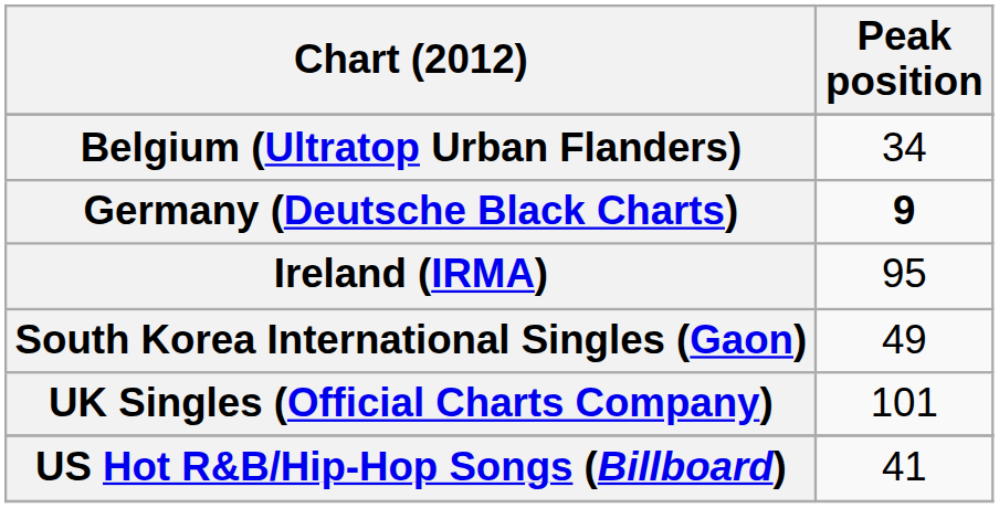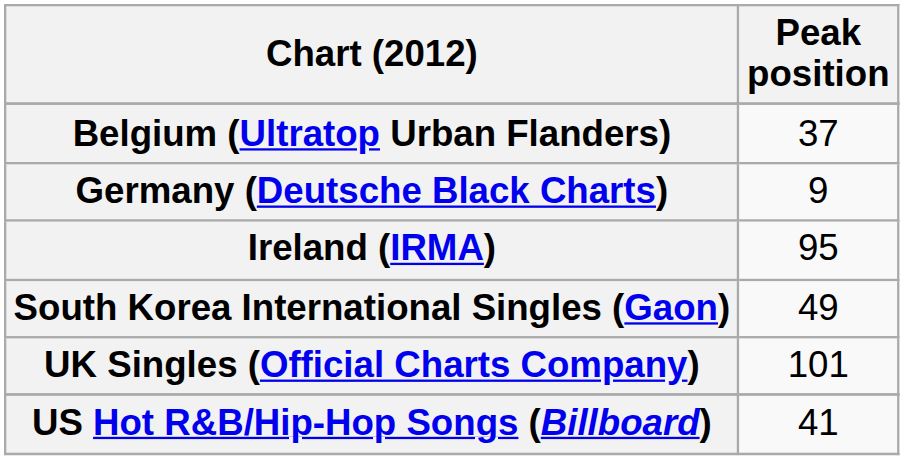 <table class="wikitable sortable plainrowheaders" style="text-align:center;">
 <tr>
 <th scope="col">Chart (2012)</th>
 <th scope="col">Peak<br>position</th>
 </tr>
 <tr>
 </tr>
 <tr>
 <th scope="row">Belgium (<a href='#'>Ultratop</a> Urban Flanders)</th>
-<td>34</td>
+<td>37</td>
 </tr>
 <tr>
 <th scope="row">Germany (<a href='#'>Deutsche Black Charts</a>)</th>
-<td><strong>9</strong></td>
+<td>9</td>
 </tr>
 <tr>
 <th scope="row">Ireland (<a href='#'>IRMA</a>)</th>
 <td>95</td>
 </tr>
 <tr>
 <th scope="row">South Korea International Singles (<a href='#'>Gaon</a>)</th>
 <td>49</td>
 </tr>
 <tr>
 <th scope="row">UK Singles (<a href='#'>Official Charts Company</a>)</th>
 <td>101</td>
 </tr>
 <tr>
 </tr>
 <tr>
 </tr>
 <tr>
 <th scope="row">US <a href='#'>Hot R&B/Hip-Hop Songs</a> (<a href='#'><em>Billboard</em></a>)</th>
 <td>41</td>
 </tr>
 <tr>
 </tr>
 </table>
